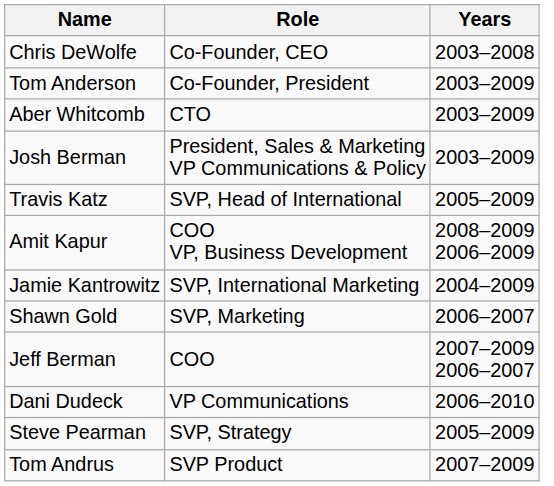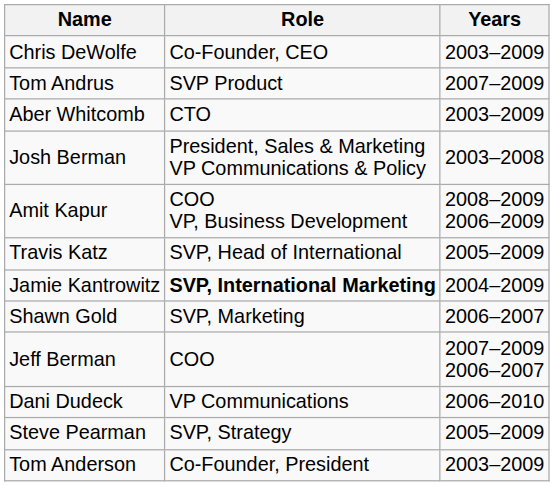 <table class="wikitable">
 <tr>
 <th>Name</th>
 <th>Role</th>
 <th>Years</th>
 </tr>
 <tr>
 <td>Chris DeWolfe</td>
 <td>Co-Founder, CEO</td>
-<td>2003–2008</td>
+<td>2003–2009</td>
 </tr>
 <tr>
-<td>Tom Anderson</td>
-<td>Co-Founder, President</td>
-<td>2003–2009</td>
+<td>Tom Andrus</td>
+<td>SVP Product</td>
+<td>2007–2009</td>
 </tr>
 <tr>
 <td>Aber Whitcomb</td>
 <td>CTO</td>
 <td>2003–2009</td>
 </tr>
 <tr>
 <td>Josh Berman</td>
 <td>President, Sales & Marketing<br>VP Communications & Policy</td>
-<td>2003–2009</td>
+<td>2003–2008</td>
+</tr>
+<tr>
+<td>Amit Kapur</td>
+<td>COO<br>VP, Business Development</td>
+<td>2008–2009<br>2006–2009</td>
 </tr>
 <tr>
 <td>Travis Katz</td>
 <td>SVP, Head of International</td>
 <td>2005–2009</td>
 </tr>
 <tr>
-<td>Amit Kapur</td>
-<td>COO<br>VP, Business Development</td>
-<td>2008–2009<br>2006–2009</td>
-</tr>
-<tr>
 <td>Jamie Kantrowitz</td>
-<td>SVP, International Marketing</td>
+<td><strong>SVP, International Marketing</strong></td>
 <td>2004–2009</td>
 </tr>
 <tr>
 <td>Shawn Gold</td>
 <td>SVP, Marketing</td>
 <td>2006–2007</td>
 </tr>
 <tr>
 <td>Jeff Berman</td>
 <td>COO</td>
 <td>2007–2009<br>2006–2007</td>
 </tr>
 <tr>
 <td>Dani Dudeck</td>
 <td>VP Communications</td>
 <td>2006–2010</td>
 </tr>
 <tr>
 <td>Steve Pearman</td>
 <td>SVP, Strategy</td>
 <td>2005–2009</td>
 </tr>
 <tr>
-<td>Tom Andrus</td>
-<td>SVP Product</td>
-<td>2007–2009</td>
+<td>Tom Anderson</td>
+<td>Co-Founder, President</td>
+<td>2003–2009</td>
 </tr>
 </table>
